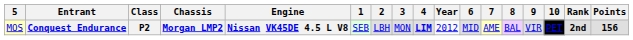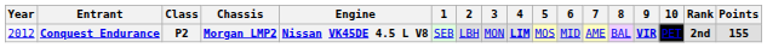 <table class="wikitable" style="text-align:center; font-size:90%">
 <tr>
-<th>5</th>
+<th>Year</th>
 <th>Entrant</th>
 <th>Class</th>
 <th>Chassis</th>
 <th>Engine</th>
 <th>1</th>
 <th>2</th>
 <th>3</th>
 <th>4</th>
-<th>Year</th>
+<th>5</th>
 <th>6</th>
 <th>7</th>
 <th>8</th>
 <th>9</th>
 <th>10</th>
 <th>Rank</th>
 <th>Points</th>
 </tr>
 <tr>
-<td style="background:#FFFFBF;"><a href='#'>MOS</a><br></td>
+<td><a href='#'>2012</a></td>
 <th><a href='#'>Conquest Endurance</a></th>
 <th>P2</th>
 <th><a href='#'>Morgan LMP2</a></th>
 <th><a href='#'>Nissan</a> <a href='#'>VK45DE</a> 4.5 L V8</th>
 <td style="background:#DFFFDF;"><a href='#'>SEB</a><br></td>
 <td style="background:#DFDFDF;"><a href='#'>LBH</a><br></td>
 <td style="background:#DFDFDF;"><a href='#'>MON</a><br></td>
 <td style="background:#DFDFDF;"><strong><a href='#'>LIM</a><br></strong></td>
-<td><a href='#'>2012</a></td>
+<td style="background:#FFFFBF;"><a href='#'>MOS</a><br></td>
 <td style="background:#DFDFDF;"><a href='#'>MID</a><br></td>
 <td style="background:#FFFFBF;"><a href='#'>AME</a><br></td>
 <td style="background:#EFCFFF;"><a href='#'>BAL</a><br></td>
-<td style="background:#DFDFDF;"><a href='#'>VIR</a><br></td>
+<td style="background:#DFDFDF;"><strong><a href='#'>VIR</a><br></strong></td>
 <td style="background:#000000; color:white"><a href='#'><span>PET</span></a><br></td>
 <th style="background:#DFDFDF;">2nd</th>
-<th style="background:#DFDFDF;">156</th>
+<th style="background:#DFDFDF;">155</th>
 </tr>
 </table>
